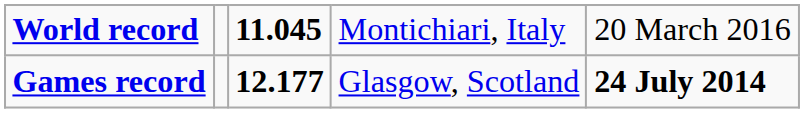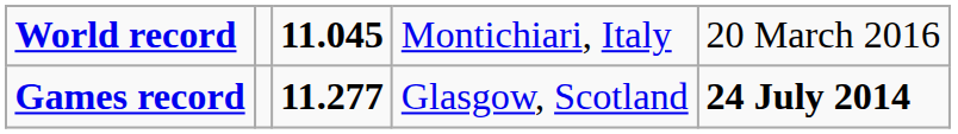 <table class="wikitable">
 <tr>
 <td><a href='#'><strong>World record</strong></a></td>
 <td></td>
 <td><strong>11.045</strong></td>
 <td><a href='#'>Montichiari</a>, <a href='#'>Italy</a></td>
 <td>20 March 2016</td>
 </tr>
 <tr>
 <td><a href='#'><strong>Games record</strong></a></td>
 <td></td>
-<td><strong>12.177</strong></td>
+<td><strong>11.277</strong></td>
 <td><a href='#'>Glasgow</a>, <a href='#'>Scotland</a></td>
 <td><strong>24 July 2014</strong></td>
 </tr>
 </table>
